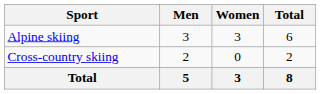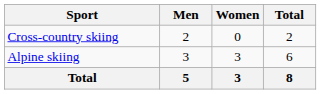 <table class="wikitable sortable" style="text-align:center;">
 <tr>
 <th width=180>Sport</th>
 <th width=55>Men</th>
 <th width=55>Women</th>
 <th width=55>Total</th>
 </tr>
 <tr>
+<td align=left><a href='#'>Cross-country skiing</a></td>
+<td>2</td>
+<td>0</td>
+<td>2</td>
+</tr>
+<tr>
 <td align=left><a href='#'>Alpine skiing</a></td>
 <td>3</td>
 <td>3</td>
 <td>6</td>
-</tr>
-<tr>
-<td align=left><a href='#'>Cross-country skiing</a></td>
-<td>2</td>
-<td>0</td>
-<td>2</td>
 </tr>
 <tr>
 <th>Total</th>
 <th>5</th>
 <th>3</th>
 <th>8</th>
 </tr>
 </table>
